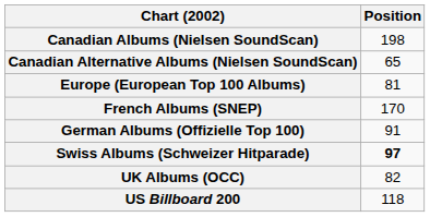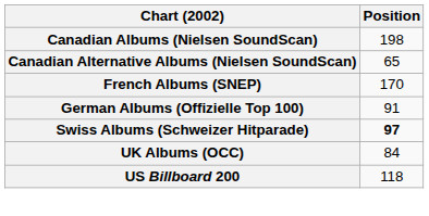 <table class="wikitable sortable plainrowheaders">
 <tr>
 <th scope="col">Chart (2002)</th>
 <th scope="col">Position</th>
 </tr>
 <tr>
 <th scope="row">Canadian Albums (Nielsen SoundScan)</th>
 <td style="text-align:center;">198</td>
 </tr>
 <tr>
 <th scope="row">Canadian Alternative Albums (Nielsen SoundScan)</th>
 <td style="text-align:center;">65</td>
-</tr>
-<tr>
-<th scope="row">Europe (European Top 100 Albums)</th>
-<td style="text-align:center;">81</td>
 </tr>
 <tr>
 <th scope="row">French Albums (SNEP)</th>
 <td style="text-align:center;">170</td>
 </tr>
 <tr>
 <th scope="row">German Albums (Offizielle Top 100)</th>
 <td style="text-align:center;">91</td>
 </tr>
 <tr>
 <th scope="row">Swiss Albums (Schweizer Hitparade)</th>
 <td style="text-align:center;"><strong>97</strong></td>
 </tr>
 <tr>
 <th scope="row">UK Albums (OCC)</th>
-<td style="text-align:center;">82</td>
+<td style="text-align:center;">84</td>
 </tr>
 <tr>
 <th scope="row">US <em>Billboard</em> 200</th>
 <td style="text-align:center;">118</td>
 </tr>
 </table>
